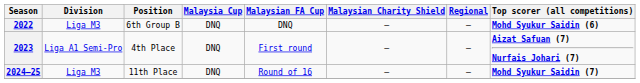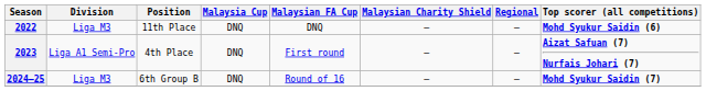 <table class="wikitable" style="font-size:89%;">
 <tr>
 <th>Season</th>
 <th>Division</th>
 <th>Position</th>
 <th><a href='#'>Malaysia Cup</a></th>
 <th><a href='#'>Malaysian FA Cup</a></th>
 <th><a href='#'>Malaysian Charity Shield</a></th>
 <th><a href='#'>Regional</a></th>
 <th>Top scorer (all competitions)</th>
 </tr>
 <tr>
 <th style="text-align:center;"><a href='#'>2022</a></th>
 <td style="text-align:center;"><a href='#'>Liga M3</a></td>
-<td style="text-align:center;">6th Group B</td>
+<td style="text-align:center;">11th Place</td>
 <td style="text-align:center;">DNQ</td>
 <td style="text-align:center;">DNQ</td>
 <td style="text-align:center;">–</td>
 <td style="text-align:center;">–</td>
 <td><strong> <a href='#'>Mohd Syukur Saidin</a> (6)</strong></td>
 </tr>
 <tr>
 <th style="text-align:center;"><a href='#'>2023</a></th>
 <td style="text-align:center;"><a href='#'>Liga A1 Semi-Pro</a></td>
 <td style="text-align:center;">4th Place</td>
 <td style="text-align:center;">DNQ</td>
 <td style="text-align:center;"><a href='#'>First round</a></td>
 <td style="text-align:center;">–</td>
 <td style="text-align:center;">–</td>
 <td><strong> <a href='#'>Aizat Safuan</a> (7) <hr>  <a href='#'>Nurfais Johari</a> (7)</strong></td>
 </tr>
 <tr>
 <th style="text-align:center;"><a href='#'>2024–25</a></th>
 <td style="text-align:center;"><a href='#'>Liga M3</a></td>
-<td style="text-align:center;">11th Place</td>
+<td style="text-align:center;">6th Group B</td>
 <td style="text-align:center;">DNQ</td>
 <td style="text-align:center;"><a href='#'>Round of 16</a></td>
 <td style="text-align:center;">–</td>
 <td style="text-align:center;">–</td>
 <td><strong> <a href='#'>Mohd Syukur Saidin</a> (7)</strong></td>
 </tr>
 <tr>
 </tr>
 </table>
